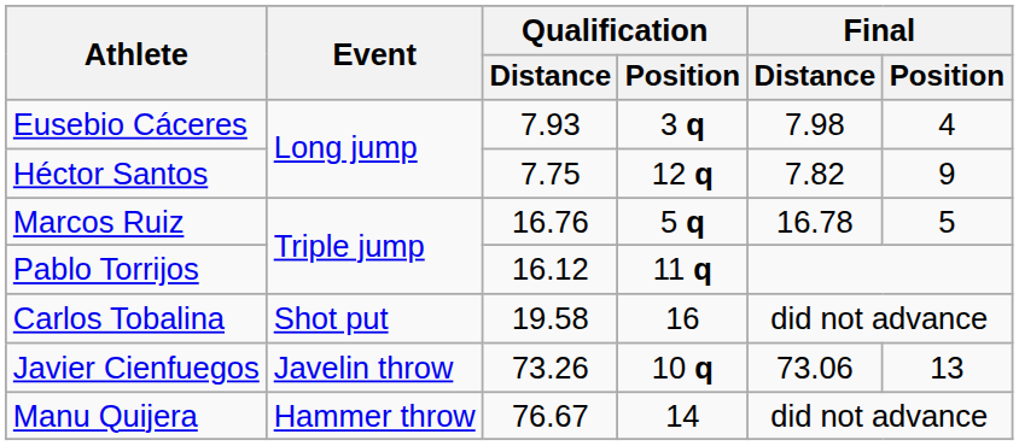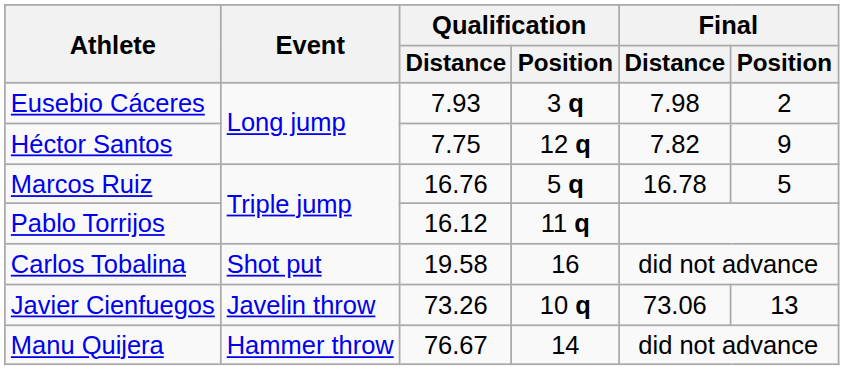 <table class=wikitable style="font-size:90%">
 <tr>
 <th rowspan="2">Athlete</th>
 <th rowspan="2">Event</th>
 <th colspan="2">Qualification</th>
 <th colspan="2">Final</th>
 </tr>
 <tr style="font-size:95%">
 <th>Distance</th>
 <th>Position</th>
 <th>Distance</th>
 <th>Position</th>
 </tr>
 <tr align=center>
 <td align=left><a href='#'>Eusebio Cáceres</a></td>
 <td align=left rowspan=2><a href='#'>Long jump</a></td>
 <td>7.93</td>
 <td>3 <strong>q</strong></td>
 <td>7.98</td>
-<td>4</td>
+<td>2</td>
 </tr>
 <tr align=center>
 <td align=left><a href='#'>Héctor Santos</a></td>
 <td>7.75</td>
 <td>12 <strong>q</strong></td>
 <td>7.82</td>
 <td>9</td>
 </tr>
 <tr align=center>
 <td align=left><a href='#'>Marcos Ruiz</a></td>
 <td align=left rowspan=2><a href='#'>Triple jump</a></td>
 <td>16.76</td>
 <td>5 <strong>q</strong></td>
 <td>16.78</td>
 <td>5</td>
 </tr>
 <tr align=center>
 <td align=left><a href='#'>Pablo Torrijos</a></td>
 <td>16.12</td>
 <td>11 <strong>q</strong></td>
 <td colspan=2></td>
 </tr>
 <tr align=center>
 <td align=left><a href='#'>Carlos Tobalina</a></td>
 <td align=left><a href='#'>Shot put</a></td>
 <td>19.58</td>
 <td>16</td>
 <td colspan=2>did not advance</td>
 </tr>
 <tr align=center>
 <td align=left><a href='#'>Javier Cienfuegos</a></td>
 <td align=left><a href='#'>Javelin throw</a></td>
 <td>73.26</td>
 <td>10 <strong>q</strong></td>
 <td>73.06</td>
 <td>13</td>
 </tr>
 <tr align=center>
 <td align=left><a href='#'>Manu Quijera</a></td>
 <td align=left><a href='#'>Hammer throw</a></td>
 <td>76.67</td>
 <td>14</td>
 <td colspan=2>did not advance</td>
 </tr>
 </table>
